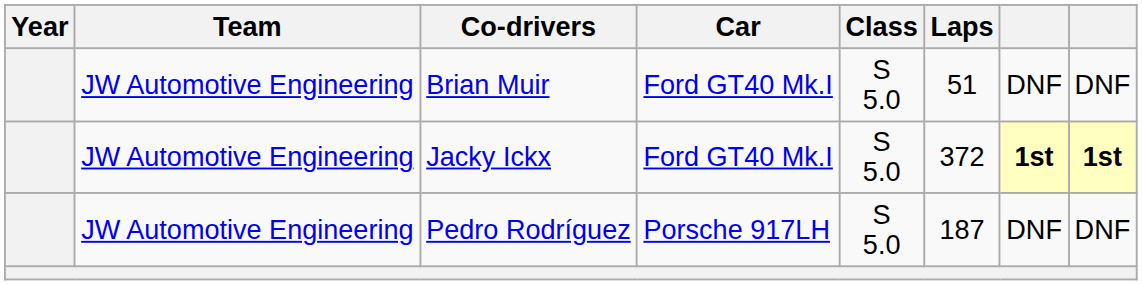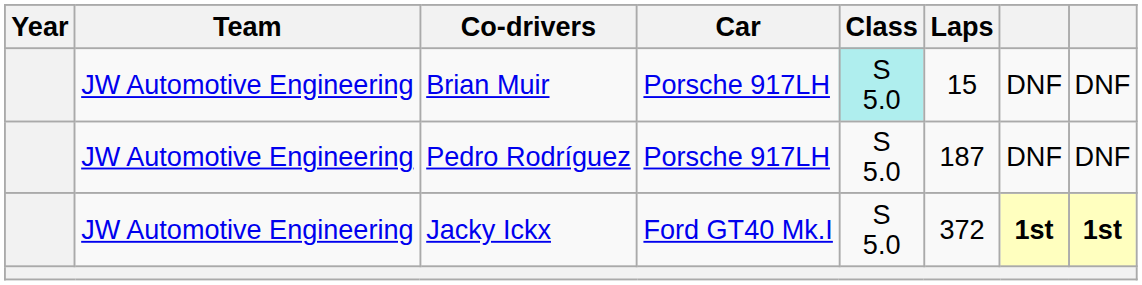 <table class="wikitable" style="text-align:center; font-size:90%">
 <tr>
 <th>Year</th>
 <th>Team</th>
 <th>Co-drivers</th>
 <th>Car</th>
 <th>Class</th>
 <th>Laps</th>
 <th></th>
 <th></th>
 </tr>
 <tr>
 <th></th>
 <td align="left"> <a href='#'>JW Automotive Engineering</a></td>
 <td align="left"> <a href='#'>Brian Muir</a></td>
-<td align="left"><a href='#'>Ford GT40 Mk.I</a></td>
+<td align="left"><a href='#'>Porsche 917LH</a></td>
+<td style="background: paleturquoise;">S<br>5.0</td>
+<td>15</td>
+<td>DNF</td>
+<td>DNF</td>
+</tr>
+<tr>
+<th></th>
+<td align="left"> <a href='#'>JW Automotive Engineering</a></td>
+<td align="left"> <a href='#'>Pedro Rodríguez</a></td>
+<td align="left"><a href='#'>Porsche 917LH</a></td>
 <td>S<br>5.0</td>
-<td>51</td>
+<td>187</td>
 <td>DNF</td>
 <td>DNF</td>
 </tr>
 <tr>
 <th></th>
 <td align="left"> <a href='#'>JW Automotive Engineering</a></td>
 <td align="left"> <a href='#'>Jacky Ickx</a></td>
 <td align="left"><a href='#'>Ford GT40 Mk.I</a></td>
 <td>S<br>5.0</td>
 <td>372</td>
 <td style="background:#FFFFBF;"><strong>1st</strong></td>
 <td style="background:#FFFFBF;"><strong>1st</strong></td>
 </tr>
 <tr>
-<th></th>
-<td align="left"> <a href='#'>JW Automotive Engineering</a></td>
-<td align="left"> <a href='#'>Pedro Rodríguez</a></td>
-<td align="left"><a href='#'>Porsche 917LH</a></td>
-<td>S<br>5.0</td>
-<td>187</td>
-<td>DNF</td>
-<td>DNF</td>
-</tr>
-<tr>
 <th colspan="8"></th>
 </tr>
 </table>
